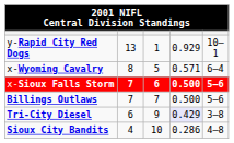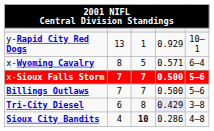 <table class="wikitable" style="text-align:center;vertical-align: top">
 <tr style="background: BLACK; color:white;">
 <td colspan="10" style="vertical-align:middle;"><strong>2001 NIFL</strong><br><strong>Central Division Standings</strong></td>
 </tr>
 <tr>
 <th style="width:150px;"></th>
 <th width="30"></th>
 <th width="30"></th>
 <th width="30"></th>
 <th width="30"></th>
 </tr>
 <tr>
 <td align=left>y-<strong><a href='#'>Rapid City Red Dogs</a></strong></td>
 <td>13</td>
 <td>1</td>
 <td>0.929</td>
 <td>10–1</td>
 </tr>
 <tr>
 <td align=left>x-<strong><a href='#'>Wyoming Cavalry</a></strong></td>
 <td>8</td>
 <td>5</td>
 <td>0.571</td>
 <td>6–4</td>
 </tr>
 <tr style="background:Red;color:White">
 <td align=left>x-<strong>Sioux Falls Storm</strong></td>
 <td><strong>7</strong></td>
-<td><strong>6</strong></td>
+<td><strong>7</strong></td>
 <td><strong>0.500</strong></td>
 <td><strong>5–6</strong></td>
 </tr>
 <tr>
 <td align=left><strong><a href='#'>Billings Outlaws</a></strong></td>
 <td>7</td>
 <td>7</td>
 <td>0.500</td>
 <td>5–6</td>
 </tr>
 <tr>
 <td align=left><strong><a href='#'>Tri-City Diesel</a></strong></td>
 <td>6</td>
-<td>9</td>
+<td>8</td>
 <td style="background: lavender;">0.429</td>
 <td>3–8</td>
 </tr>
 <tr>
 <td align=left><strong><a href='#'>Sioux City Bandits</a></strong></td>
 <td>4</td>
-<td>10</td>
+<td><strong>10</strong></td>
 <td>0.286</td>
 <td>4–8</td>
 </tr>
 </table>
